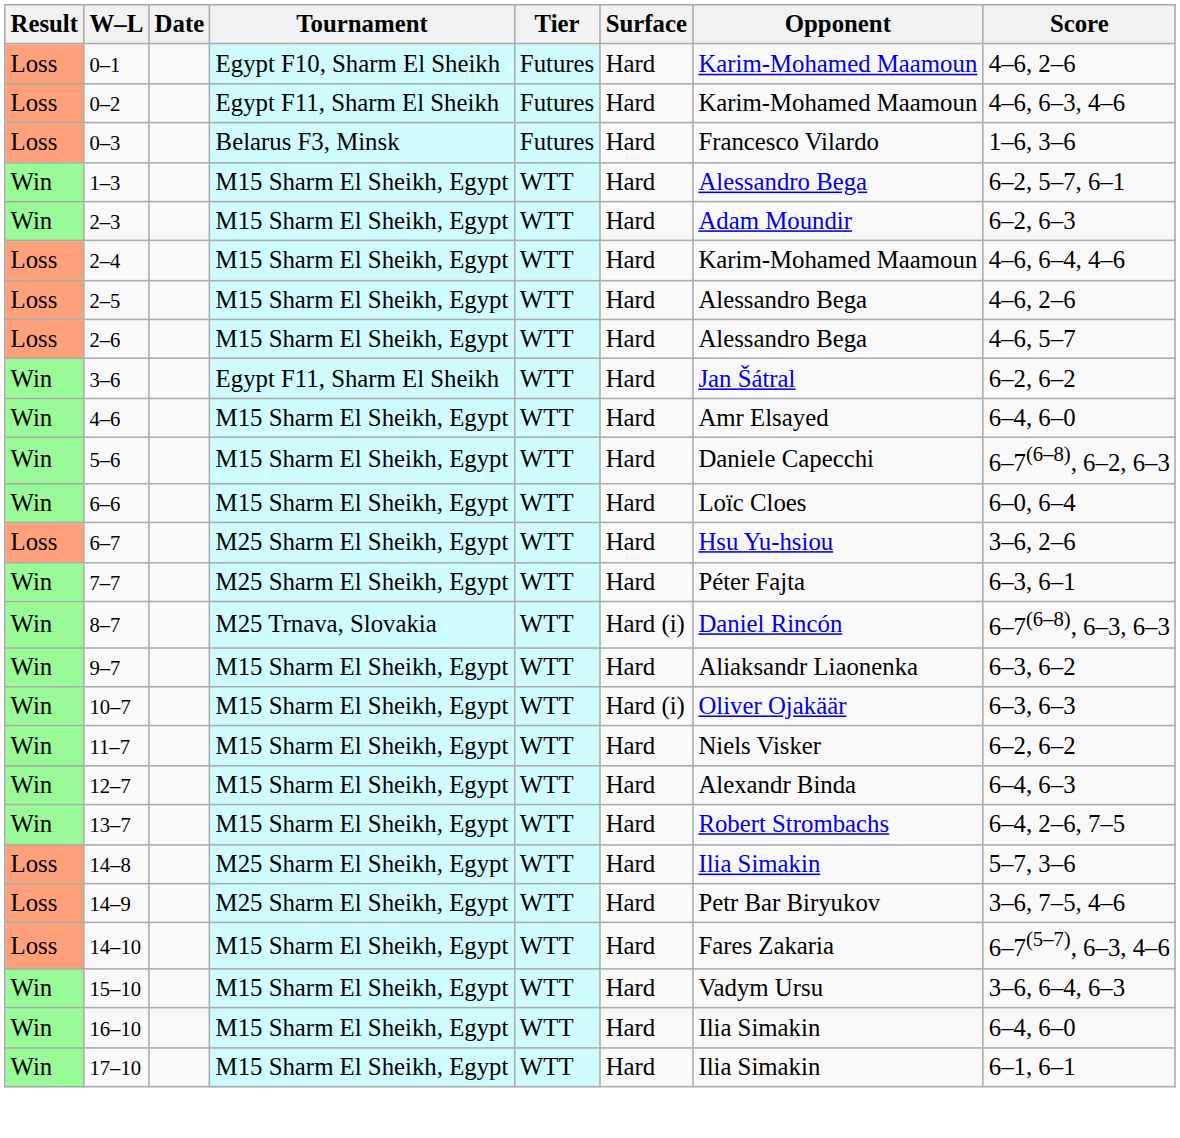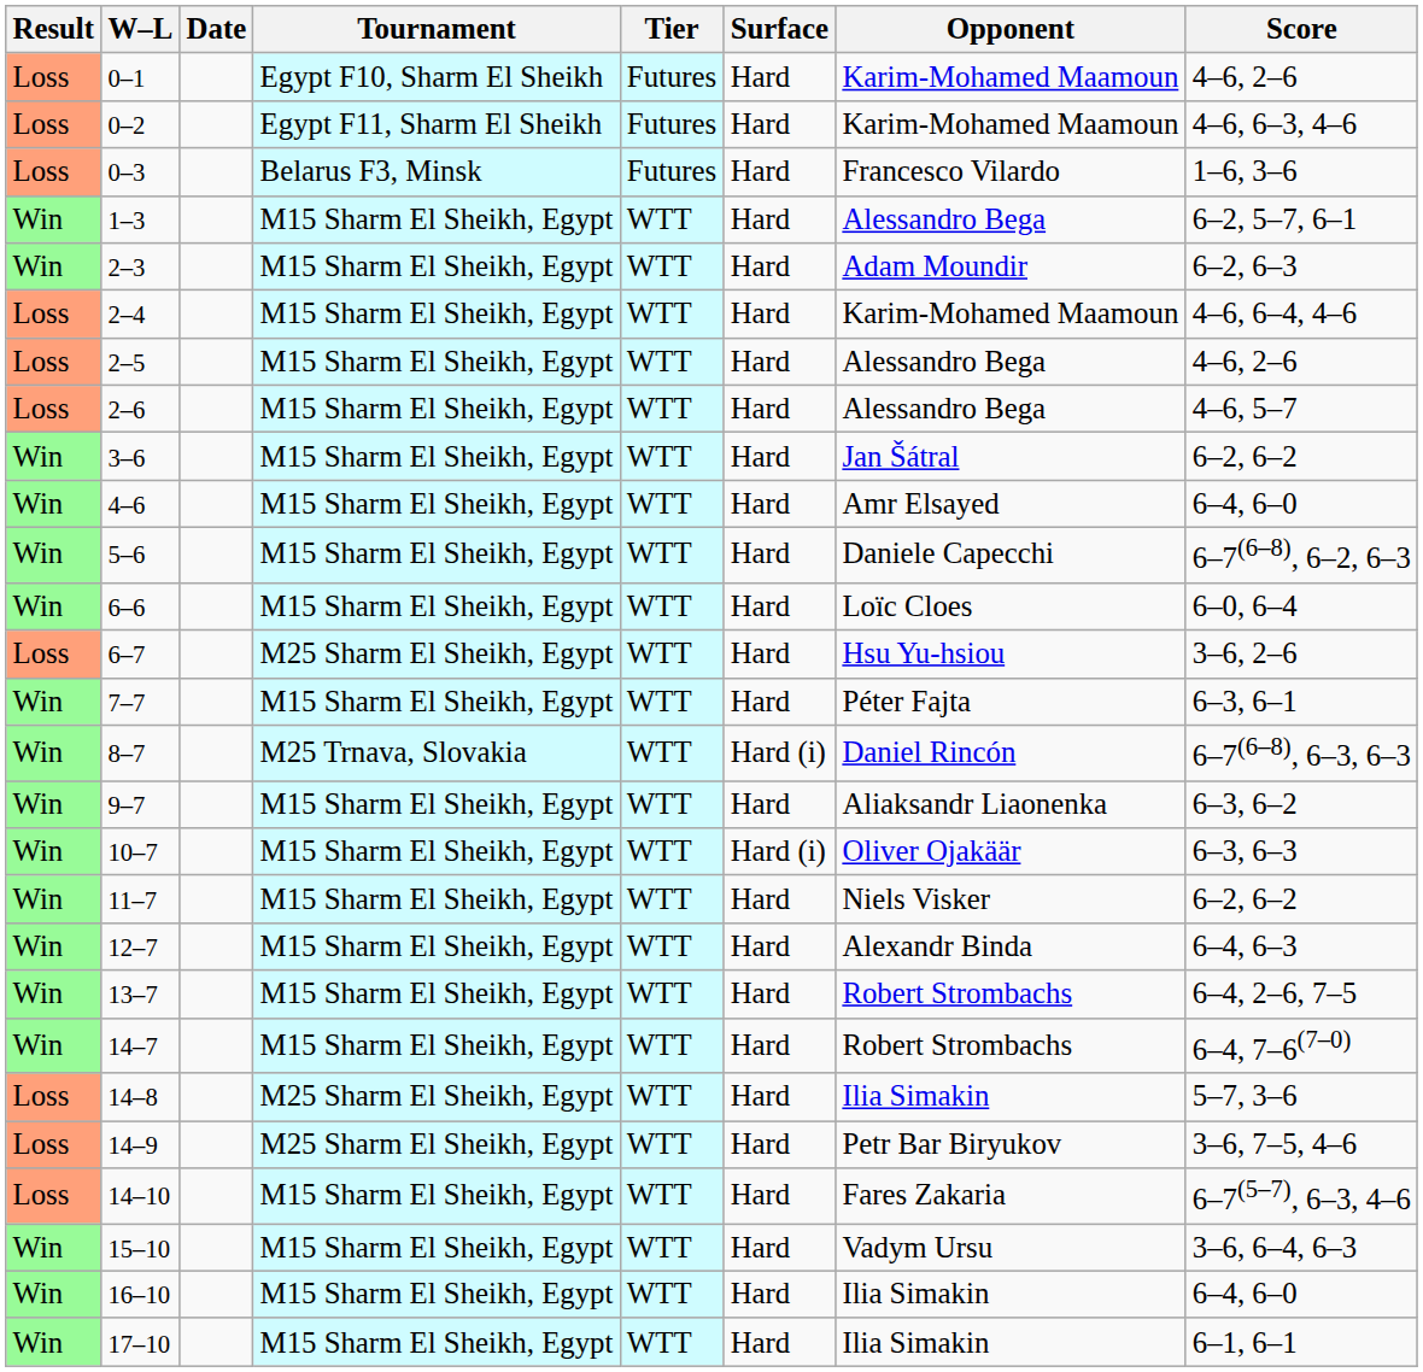 <table class="sortable wikitable nowrap">
 <tr>
 <th>Result</th>
 <th class="unsortable">W–L</th>
 <th>Date</th>
 <th>Tournament</th>
 <th>Tier</th>
 <th>Surface</th>
 <th>Opponent</th>
 <th class="unsortable">Score</th>
 </tr>
 <tr>
 <td bgcolor=FFA07A>Loss</td>
 <td><small>0–1</small></td>
 <td></td>
 <td style="background:#cffcff;">Egypt F10, Sharm El Sheikh</td>
 <td style="background:#cffcff;">Futures</td>
 <td>Hard</td>
 <td> <a href='#'>Karim-Mohamed Maamoun</a></td>
 <td>4–6, 2–6</td>
 </tr>
 <tr>
 <td bgcolor=FFA07A>Loss</td>
 <td><small>0–2</small></td>
 <td></td>
 <td style="background:#cffcff;">Egypt F11, Sharm El Sheikh</td>
 <td style="background:#cffcff;">Futures</td>
 <td>Hard</td>
 <td> Karim-Mohamed Maamoun</td>
 <td>4–6, 6–3, 4–6</td>
 </tr>
 <tr>
 <td bgcolor=FFA07A>Loss</td>
 <td><small>0–3</small></td>
 <td></td>
 <td style="background:#cffcff;">Belarus F3, Minsk</td>
 <td style="background:#cffcff;">Futures</td>
 <td>Hard</td>
 <td> Francesco Vilardo</td>
 <td>1–6, 3–6</td>
 </tr>
 <tr>
 <td bgcolor=98FB98>Win</td>
 <td><small>1–3</small></td>
 <td></td>
 <td style="background:#cffcff;">M15 Sharm El Sheikh, Egypt</td>
 <td style="background:#cffcff;">WTT</td>
 <td>Hard</td>
 <td> <a href='#'>Alessandro Bega</a></td>
 <td>6–2, 5–7, 6–1</td>
 </tr>
 <tr>
 <td bgcolor=98FB98>Win</td>
 <td><small>2–3</small></td>
 <td></td>
 <td style="background:#cffcff;">M15 Sharm El Sheikh, Egypt</td>
 <td style="background:#cffcff;">WTT</td>
 <td>Hard</td>
 <td> <a href='#'>Adam Moundir</a></td>
 <td>6–2, 6–3</td>
 </tr>
 <tr>
 <td bgcolor=FFA07A>Loss</td>
 <td><small>2–4</small></td>
 <td></td>
 <td style="background:#cffcff;">M15 Sharm El Sheikh, Egypt</td>
 <td style="background:#cffcff;">WTT</td>
 <td>Hard</td>
 <td> Karim-Mohamed Maamoun</td>
 <td>4–6, 6–4, 4–6</td>
 </tr>
 <tr>
 <td bgcolor=FFA07A>Loss</td>
 <td><small>2–5</small></td>
 <td></td>
 <td style="background:#cffcff;">M15 Sharm El Sheikh, Egypt</td>
 <td style="background:#cffcff;">WTT</td>
 <td>Hard</td>
 <td> Alessandro Bega</td>
 <td>4–6, 2–6</td>
 </tr>
 <tr>
 <td bgcolor=FFA07A>Loss</td>
 <td><small>2–6</small></td>
 <td></td>
 <td style="background:#cffcff;">M15 Sharm El Sheikh, Egypt</td>
 <td style="background:#cffcff;">WTT</td>
 <td>Hard</td>
 <td> Alessandro Bega</td>
 <td>4–6, 5–7</td>
 </tr>
 <tr>
 <td bgcolor=98FB98>Win</td>
 <td><small>3–6</small></td>
 <td></td>
-<td style="background:#cffcff;">Egypt F11, Sharm El Sheikh</td>
+<td style="background:#cffcff;">M15 Sharm El Sheikh, Egypt</td>
 <td style="background:#cffcff;">WTT</td>
 <td>Hard</td>
 <td> <a href='#'>Jan Šátral</a></td>
 <td>6–2, 6–2</td>
 </tr>
 <tr>
 <td bgcolor=98FB98>Win</td>
 <td><small>4–6</small></td>
 <td></td>
 <td style="background:#cffcff;">M15 Sharm El Sheikh, Egypt</td>
 <td style="background:#cffcff;">WTT</td>
 <td>Hard</td>
 <td> Amr Elsayed</td>
 <td>6–4, 6–0</td>
 </tr>
 <tr>
 <td bgcolor=98FB98>Win</td>
 <td><small>5–6</small></td>
 <td></td>
 <td style="background:#cffcff;">M15 Sharm El Sheikh, Egypt</td>
 <td style="background:#cffcff;">WTT</td>
 <td>Hard</td>
 <td> Daniele Capecchi</td>
 <td>6–7<sup>(6–8)</sup>, 6–2, 6–3</td>
 </tr>
 <tr>
 <td bgcolor=98FB98>Win</td>
 <td><small>6–6</small></td>
 <td></td>
 <td style="background:#cffcff;">M15 Sharm El Sheikh, Egypt</td>
 <td style="background:#cffcff;">WTT</td>
 <td>Hard</td>
 <td> Loïc Cloes</td>
 <td>6–0, 6–4</td>
 </tr>
 <tr>
 <td bgcolor=FFA07A>Loss</td>
 <td><small>6–7</small></td>
 <td></td>
 <td style="background:#cffcff;">M25 Sharm El Sheikh, Egypt</td>
 <td style="background:#cffcff;">WTT</td>
 <td>Hard</td>
 <td> <a href='#'>Hsu Yu-hsiou</a></td>
 <td>3–6, 2–6</td>
 </tr>
 <tr>
 <td bgcolor=98FB98>Win</td>
 <td><small>7–7</small></td>
 <td></td>
-<td style="background:#cffcff;">M25 Sharm El Sheikh, Egypt</td>
+<td style="background:#cffcff;">M15 Sharm El Sheikh, Egypt</td>
 <td style="background:#cffcff;">WTT</td>
 <td>Hard</td>
 <td> Péter Fajta</td>
 <td>6–3, 6–1</td>
 </tr>
 <tr>
 <td bgcolor=98FB98>Win</td>
 <td><small>8–7</small></td>
 <td></td>
 <td style="background:#cffcff;">M25 Trnava, Slovakia</td>
 <td style="background:#cffcff;">WTT</td>
 <td>Hard (i)</td>
 <td> <a href='#'>Daniel Rincón</a></td>
 <td>6–7<sup>(6–8)</sup>, 6–3, 6–3</td>
 </tr>
 <tr>
 <td bgcolor=98FB98>Win</td>
 <td><small>9–7</small></td>
 <td></td>
 <td style="background:#cffcff;">M15 Sharm El Sheikh, Egypt</td>
 <td style="background:#cffcff;">WTT</td>
 <td>Hard</td>
 <td> Aliaksandr Liaonenka</td>
 <td>6–3, 6–2</td>
 </tr>
 <tr>
 <td bgcolor=98FB98>Win</td>
 <td><small>10–7</small></td>
 <td></td>
 <td style="background:#cffcff;">M15 Sharm El Sheikh, Egypt</td>
 <td style="background:#cffcff;">WTT</td>
 <td>Hard (i)</td>
 <td> <a href='#'>Oliver Ojakäär</a></td>
 <td>6–3, 6–3</td>
 </tr>
 <tr>
 <td bgcolor=98FB98>Win</td>
 <td><small>11–7</small></td>
 <td></td>
 <td style="background:#cffcff;">M15 Sharm El Sheikh, Egypt</td>
 <td style="background:#cffcff;">WTT</td>
 <td>Hard</td>
 <td> Niels Visker</td>
 <td>6–2, 6–2</td>
 </tr>
 <tr>
 <td bgcolor=98FB98>Win</td>
 <td><small>12–7</small></td>
 <td></td>
 <td style="background:#cffcff;">M15 Sharm El Sheikh, Egypt</td>
 <td style="background:#cffcff;">WTT</td>
 <td>Hard</td>
 <td> Alexandr Binda</td>
 <td>6–4, 6–3</td>
 </tr>
 <tr>
 <td bgcolor=98FB98>Win</td>
 <td><small>13–7</small></td>
 <td></td>
 <td style="background:#cffcff;">M15 Sharm El Sheikh, Egypt</td>
 <td style="background:#cffcff;">WTT</td>
 <td>Hard</td>
 <td> <a href='#'>Robert Strombachs</a></td>
 <td>6–4, 2–6, 7–5</td>
 </tr>
 <tr>
+<td bgcolor=98FB98>Win</td>
+<td><small>14–7</small></td>
+<td></td>
+<td style="background:#cffcff;">M15 Sharm El Sheikh, Egypt</td>
+<td style="background:#cffcff;">WTT</td>
+<td>Hard</td>
+<td> Robert Strombachs</td>
+<td>6–4, 7–6<sup>(7–0)</sup></td>
+</tr>
+<tr>
 <td bgcolor=FFA07A>Loss</td>
 <td><small>14–8</small></td>
 <td></td>
 <td style="background:#cffcff;">M25 Sharm El Sheikh, Egypt</td>
 <td style="background:#cffcff;">WTT</td>
 <td>Hard</td>
 <td> <a href='#'>Ilia Simakin</a></td>
 <td>5–7, 3–6</td>
 </tr>
 <tr>
 <td bgcolor=FFA07A>Loss</td>
 <td><small>14–9</small></td>
 <td></td>
 <td style="background:#cffcff;">M25 Sharm El Sheikh, Egypt</td>
 <td style="background:#cffcff;">WTT</td>
 <td>Hard</td>
 <td> Petr Bar Biryukov</td>
 <td>3–6, 7–5, 4–6</td>
 </tr>
 <tr>
 <td bgcolor=FFA07A>Loss</td>
 <td><small>14–10</small></td>
 <td></td>
 <td style="background:#cffcff;">M15 Sharm El Sheikh, Egypt</td>
 <td style="background:#cffcff;">WTT</td>
 <td>Hard</td>
 <td> Fares Zakaria</td>
 <td>6–7<sup>(5–7)</sup>, 6–3, 4–6</td>
 </tr>
 <tr>
 <td bgcolor=98FB98>Win</td>
 <td><small>15–10</small></td>
 <td></td>
 <td style="background:#cffcff;">M15 Sharm El Sheikh, Egypt</td>
 <td style="background:#cffcff;">WTT</td>
 <td>Hard</td>
 <td> Vadym Ursu</td>
 <td>3–6, 6–4, 6–3</td>
 </tr>
 <tr>
 <td bgcolor=98FB98>Win</td>
 <td><small>16–10</small></td>
 <td></td>
 <td style="background:#cffcff;">M15 Sharm El Sheikh, Egypt</td>
 <td style="background:#cffcff;">WTT</td>
 <td>Hard</td>
 <td> Ilia Simakin</td>
 <td>6–4, 6–0</td>
 </tr>
 <tr>
 <td bgcolor=98FB98>Win</td>
 <td><small>17–10</small></td>
 <td></td>
 <td style="background:#cffcff;">M15 Sharm El Sheikh, Egypt</td>
 <td style="background:#cffcff;">WTT</td>
 <td>Hard</td>
 <td> Ilia Simakin</td>
 <td>6–1, 6–1</td>
 </tr>
 </table>
